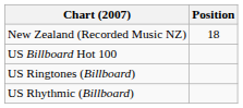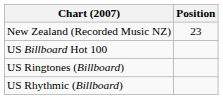 <table class="wikitable sortable">
 <tr>
 <th>Chart (2007)</th>
 <th>Position</th>
 </tr>
 <tr>
 <td>New Zealand (Recorded Music NZ)</td>
-<td align="center">18</td>
+<td align="center">23</td>
 </tr>
 <tr>
 <td>US <em>Billboard</em> Hot 100</td>
 <td></td>
 </tr>
 <tr>
 <td>US Ringtones (<em>Billboard</em>)</td>
 <td></td>
 </tr>
 <tr>
 <td>US Rhythmic (<em>Billboard</em>)</td>
 <td></td>
 </tr>
 </table>
